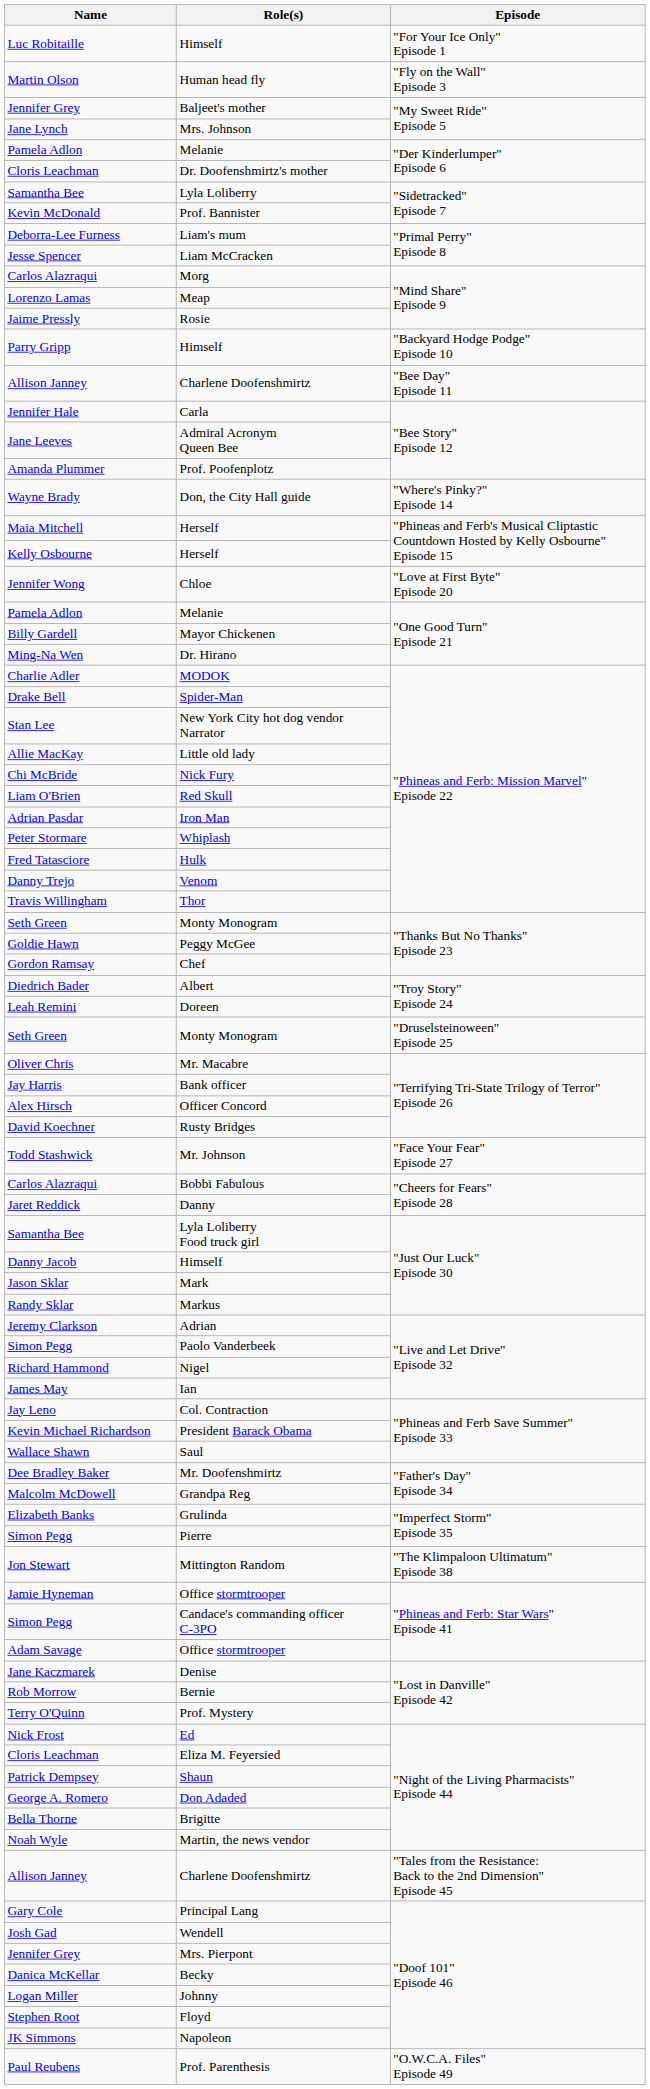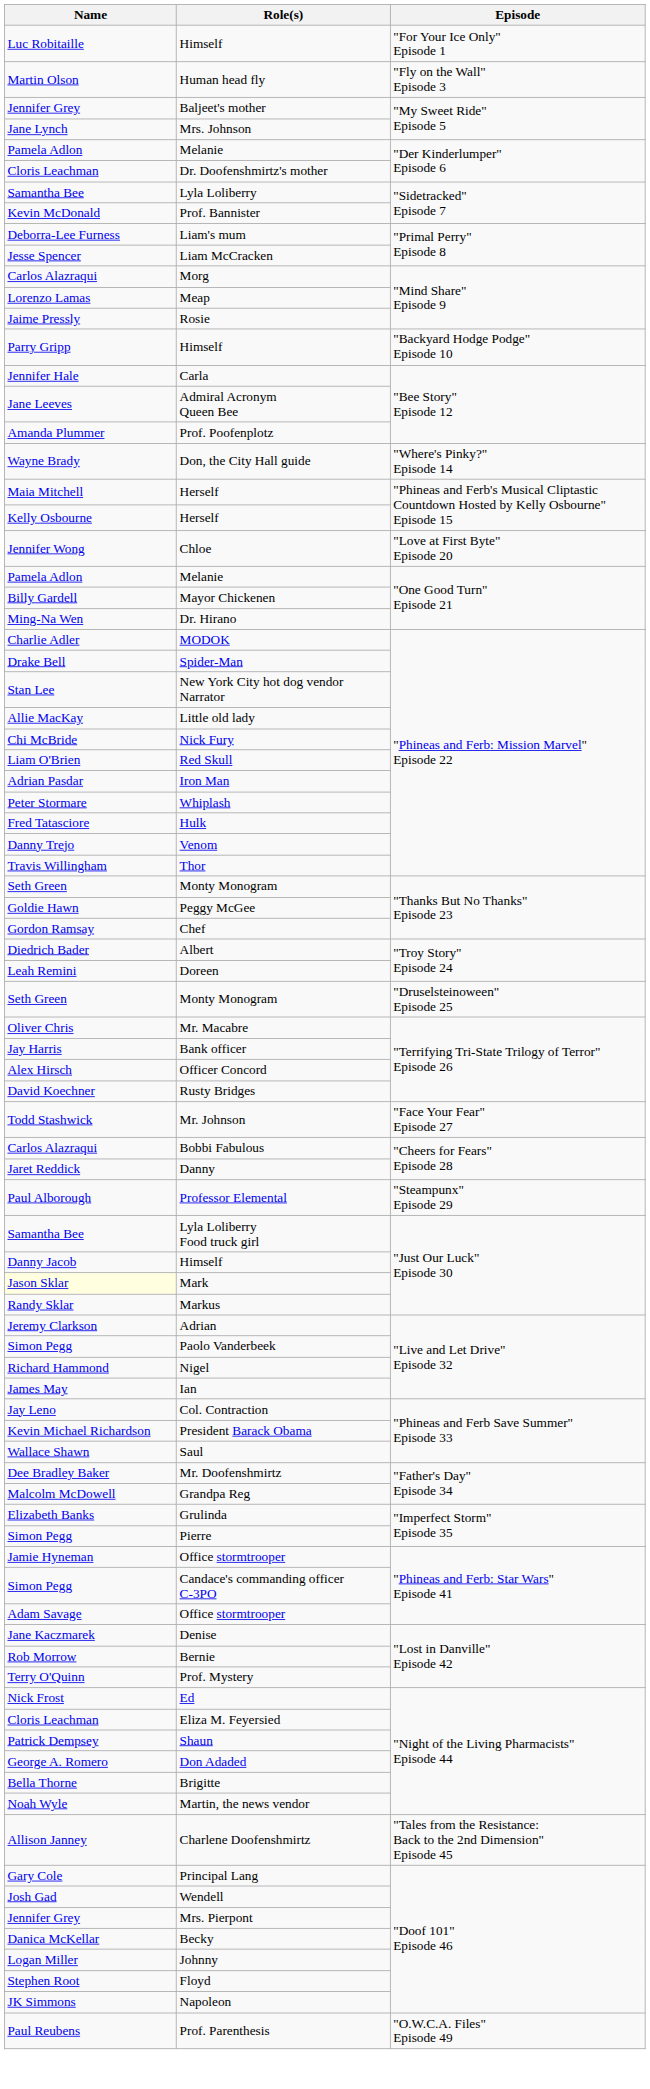 <table class="wikitable">
 <tr>
 <th scope="col" style="width: 200px;">Name</th>
 <th scope="col" style="width: 250px;">Role(s)</th>
 <th scope="col" style="width: 300px;">Episode</th>
 </tr>
 <tr>
 <td><a href='#'>Luc Robitaille</a></td>
 <td>Himself</td>
 <td>"For Your Ice Only"<br>Episode 1</td>
 </tr>
 <tr>
 <td><a href='#'>Martin Olson</a></td>
 <td>Human head fly</td>
 <td>"Fly on the Wall"<br>Episode 3</td>
 </tr>
 <tr>
 <td><a href='#'>Jennifer Grey</a></td>
 <td>Baljeet's mother</td>
 <td rowspan="2">"My Sweet Ride"<br>Episode 5</td>
 </tr>
 <tr>
 <td><a href='#'>Jane Lynch</a></td>
 <td>Mrs. Johnson</td>
 </tr>
 <tr>
 <td><a href='#'>Pamela Adlon</a></td>
 <td>Melanie</td>
 <td rowspan="2">"Der Kinderlumper"<br>Episode 6</td>
 </tr>
 <tr>
 <td><a href='#'>Cloris Leachman</a></td>
 <td>Dr. Doofenshmirtz's mother</td>
 </tr>
 <tr>
 <td><a href='#'>Samantha Bee</a></td>
 <td>Lyla Loliberry</td>
 <td rowspan="2">"Sidetracked"<br>Episode 7</td>
 </tr>
 <tr>
 <td><a href='#'>Kevin McDonald</a></td>
 <td>Prof. Bannister</td>
 </tr>
 <tr>
 <td><a href='#'>Deborra-Lee Furness</a></td>
 <td>Liam's mum</td>
 <td rowspan="2">"Primal Perry"<br>Episode 8</td>
 </tr>
 <tr>
 <td><a href='#'>Jesse Spencer</a></td>
 <td>Liam McCracken</td>
 </tr>
 <tr>
 <td><a href='#'>Carlos Alazraqui</a></td>
 <td>Morg</td>
 <td rowspan="3">"Mind Share"<br>Episode 9</td>
 </tr>
 <tr>
 <td><a href='#'>Lorenzo Lamas</a></td>
 <td>Meap</td>
 </tr>
 <tr>
 <td><a href='#'>Jaime Pressly</a></td>
 <td>Rosie</td>
 </tr>
 <tr>
 <td><a href='#'>Parry Gripp</a></td>
 <td>Himself</td>
 <td>"Backyard Hodge Podge"<br>Episode 10</td>
-</tr>
-<tr>
-<td><a href='#'>Allison Janney</a></td>
-<td>Charlene Doofenshmirtz</td>
-<td>"Bee Day"<br>Episode 11</td>
 </tr>
 <tr>
 <td><a href='#'>Jennifer Hale</a></td>
 <td>Carla</td>
 <td rowspan="3">"Bee Story"<br>Episode 12</td>
 </tr>
 <tr>
 <td><a href='#'>Jane Leeves</a></td>
 <td>Admiral Acronym<br>Queen Bee</td>
 </tr>
 <tr>
 <td><a href='#'>Amanda Plummer</a></td>
 <td>Prof. Poofenplotz</td>
 </tr>
 <tr>
 <td><a href='#'>Wayne Brady</a></td>
 <td>Don, the City Hall guide</td>
 <td>"Where's Pinky?"<br>Episode 14</td>
 </tr>
 <tr>
 <td><a href='#'>Maia Mitchell</a></td>
 <td>Herself</td>
 <td rowspan="2">"Phineas and Ferb's Musical Cliptastic<br>Countdown Hosted by Kelly Osbourne"<br>Episode 15</td>
 </tr>
 <tr>
 <td><a href='#'>Kelly Osbourne</a></td>
 <td>Herself</td>
 </tr>
 <tr>
 <td><a href='#'>Jennifer Wong</a></td>
 <td>Chloe</td>
 <td>"Love at First Byte"<br>Episode 20</td>
 </tr>
 <tr>
 <td><a href='#'>Pamela Adlon</a></td>
 <td>Melanie</td>
 <td rowspan="3">"One Good Turn"<br>Episode 21</td>
 </tr>
 <tr>
 <td><a href='#'>Billy Gardell</a></td>
 <td>Mayor Chickenen</td>
 </tr>
 <tr>
 <td><a href='#'>Ming-Na Wen</a></td>
 <td>Dr. Hirano</td>
 </tr>
 <tr>
 <td><a href='#'>Charlie Adler</a></td>
 <td><a href='#'>MODOK</a></td>
 <td rowspan="11">"<a href='#'>Phineas and Ferb: Mission Marvel</a>"<br>Episode 22</td>
 </tr>
 <tr>
 <td><a href='#'>Drake Bell</a></td>
 <td><a href='#'>Spider-Man</a></td>
 </tr>
 <tr>
 <td><a href='#'>Stan Lee</a></td>
 <td>New York City hot dog vendor<br>Narrator</td>
 </tr>
 <tr>
 <td><a href='#'>Allie MacKay</a></td>
 <td>Little old lady</td>
 </tr>
 <tr>
 <td><a href='#'>Chi McBride</a></td>
 <td><a href='#'>Nick Fury</a></td>
 </tr>
 <tr>
 <td><a href='#'>Liam O'Brien</a></td>
 <td><a href='#'>Red Skull</a></td>
 </tr>
 <tr>
 <td><a href='#'>Adrian Pasdar</a></td>
 <td><a href='#'>Iron Man</a></td>
 </tr>
 <tr>
 <td><a href='#'>Peter Stormare</a></td>
 <td><a href='#'>Whiplash</a></td>
 </tr>
 <tr>
 <td><a href='#'>Fred Tatasciore</a></td>
 <td><a href='#'>Hulk</a></td>
 </tr>
 <tr>
 <td><a href='#'>Danny Trejo</a></td>
 <td><a href='#'>Venom</a></td>
 </tr>
 <tr>
 <td><a href='#'>Travis Willingham</a></td>
 <td><a href='#'>Thor</a></td>
 </tr>
 <tr>
 <td><a href='#'>Seth Green</a></td>
 <td>Monty Monogram</td>
 <td rowspan="3">"Thanks But No Thanks"<br>Episode 23</td>
 </tr>
 <tr>
 <td><a href='#'>Goldie Hawn</a></td>
 <td>Peggy McGee</td>
 </tr>
 <tr>
 <td><a href='#'>Gordon Ramsay</a></td>
 <td>Chef</td>
 </tr>
 <tr>
 <td><a href='#'>Diedrich Bader</a></td>
 <td>Albert</td>
 <td rowspan="2">"Troy Story"<br>Episode 24</td>
 </tr>
 <tr>
 <td><a href='#'>Leah Remini</a></td>
 <td>Doreen</td>
 </tr>
 <tr>
 <td><a href='#'>Seth Green</a></td>
 <td>Monty Monogram</td>
 <td>"Druselsteinoween"<br>Episode 25</td>
 </tr>
 <tr>
 <td><a href='#'>Oliver Chris</a></td>
 <td>Mr. Macabre</td>
 <td rowspan="4">"Terrifying Tri-State Trilogy of Terror"<br>Episode 26</td>
 </tr>
 <tr>
 <td><a href='#'>Jay Harris</a></td>
 <td>Bank officer</td>
 </tr>
 <tr>
 <td><a href='#'>Alex Hirsch</a></td>
 <td>Officer Concord</td>
 </tr>
 <tr>
 <td><a href='#'>David Koechner</a></td>
 <td>Rusty Bridges</td>
 </tr>
 <tr>
 <td><a href='#'>Todd Stashwick</a></td>
 <td>Mr. Johnson</td>
 <td>"Face Your Fear"<br>Episode 27</td>
 </tr>
 <tr>
 <td><a href='#'>Carlos Alazraqui</a></td>
 <td>Bobbi Fabulous</td>
 <td rowspan="2">"Cheers for Fears"<br>Episode 28</td>
 </tr>
 <tr>
 <td><a href='#'>Jaret Reddick</a></td>
 <td>Danny</td>
 </tr>
 <tr>
+<td><a href='#'>Paul Alborough</a></td>
+<td><a href='#'>Professor Elemental</a></td>
+<td>"Steampunx"<br>Episode 29</td>
+</tr>
+<tr>
 <td><a href='#'>Samantha Bee</a></td>
 <td>Lyla Loliberry<br>Food truck girl</td>
 <td rowspan="4">"Just Our Luck"<br>Episode 30</td>
 </tr>
 <tr>
 <td><a href='#'>Danny Jacob</a></td>
 <td>Himself</td>
 </tr>
 <tr>
-<td><a href='#'>Jason Sklar</a></td>
+<td style="background: lightyellow;"><a href='#'>Jason Sklar</a></td>
 <td>Mark</td>
 </tr>
 <tr>
 <td><a href='#'>Randy Sklar</a></td>
 <td>Markus</td>
 </tr>
 <tr>
 <td><a href='#'>Jeremy Clarkson</a></td>
 <td>Adrian</td>
 <td rowspan="4">"Live and Let Drive"<br>Episode 32</td>
 </tr>
 <tr>
 <td><a href='#'>Simon Pegg</a></td>
 <td>Paolo Vanderbeek</td>
 </tr>
 <tr>
 <td><a href='#'>Richard Hammond</a></td>
 <td>Nigel</td>
 </tr>
 <tr>
 <td><a href='#'>James May</a></td>
 <td>Ian</td>
 </tr>
 <tr>
 <td><a href='#'>Jay Leno</a></td>
 <td>Col. Contraction</td>
 <td rowspan="3">"Phineas and Ferb Save Summer"<br>Episode 33</td>
 </tr>
 <tr>
 <td><a href='#'>Kevin Michael Richardson</a></td>
 <td>President <a href='#'>Barack Obama</a></td>
 </tr>
 <tr>
 <td><a href='#'>Wallace Shawn</a></td>
 <td>Saul</td>
 </tr>
 <tr>
 <td><a href='#'>Dee Bradley Baker</a></td>
 <td>Mr. Doofenshmirtz</td>
 <td rowspan="2">"Father's Day"<br>Episode 34</td>
 </tr>
 <tr>
 <td><a href='#'>Malcolm McDowell</a></td>
 <td>Grandpa Reg</td>
 </tr>
 <tr>
 <td><a href='#'>Elizabeth Banks</a></td>
 <td>Grulinda</td>
 <td rowspan="2">"Imperfect Storm"<br>Episode 35</td>
 </tr>
 <tr>
 <td><a href='#'>Simon Pegg</a></td>
 <td>Pierre</td>
-</tr>
-<tr>
-<td><a href='#'>Jon Stewart</a></td>
-<td>Mittington Random</td>
-<td>"The Klimpaloon Ultimatum"<br>Episode 38</td>
 </tr>
 <tr>
 <td><a href='#'>Jamie Hyneman</a></td>
 <td>Office <a href='#'>stormtrooper</a></td>
 <td rowspan="3">"<a href='#'>Phineas and Ferb: Star Wars</a>"<br>Episode 41</td>
 </tr>
 <tr>
 <td><a href='#'>Simon Pegg</a></td>
 <td>Candace's commanding officer<br><a href='#'>C-3PO</a></td>
 </tr>
 <tr>
 <td><a href='#'>Adam Savage</a></td>
 <td>Office <a href='#'>stormtrooper</a></td>
 </tr>
 <tr>
 <td><a href='#'>Jane Kaczmarek</a></td>
 <td>Denise</td>
 <td rowspan="3">"Lost in Danville"<br>Episode 42</td>
 </tr>
 <tr>
 <td><a href='#'>Rob Morrow</a></td>
 <td>Bernie</td>
 </tr>
 <tr>
 <td><a href='#'>Terry O'Quinn</a></td>
 <td>Prof. Mystery</td>
 </tr>
 <tr>
 <td><a href='#'>Nick Frost</a></td>
 <td><a href='#'>Ed</a></td>
 <td rowspan="6">"Night of the Living Pharmacists"<br>Episode 44</td>
 </tr>
 <tr>
 <td><a href='#'>Cloris Leachman</a></td>
 <td>Eliza M. Feyersied</td>
 </tr>
 <tr>
 <td><a href='#'>Patrick Dempsey</a></td>
 <td><a href='#'>Shaun</a></td>
 </tr>
 <tr>
 <td><a href='#'>George A. Romero</a></td>
 <td><a href='#'>Don Adaded</a></td>
 </tr>
 <tr>
 <td><a href='#'>Bella Thorne</a></td>
 <td>Brigitte</td>
 </tr>
 <tr>
 <td><a href='#'>Noah Wyle</a></td>
 <td>Martin, the news vendor</td>
 </tr>
 <tr>
 <td><a href='#'>Allison Janney</a></td>
 <td>Charlene Doofenshmirtz</td>
 <td>"Tales from the Resistance:<br>Back to the 2nd Dimension"<br>Episode 45</td>
 </tr>
 <tr>
 <td><a href='#'>Gary Cole</a></td>
 <td>Principal Lang</td>
 <td rowspan="7">"Doof 101"<br>Episode 46</td>
 </tr>
 <tr>
 <td><a href='#'>Josh Gad</a></td>
 <td>Wendell</td>
 </tr>
 <tr>
 <td><a href='#'>Jennifer Grey</a></td>
 <td>Mrs. Pierpont</td>
 </tr>
 <tr>
 <td><a href='#'>Danica McKellar</a></td>
 <td>Becky</td>
 </tr>
 <tr>
 <td><a href='#'>Logan Miller</a></td>
 <td>Johnny</td>
 </tr>
 <tr>
 <td><a href='#'>Stephen Root</a></td>
 <td>Floyd</td>
 </tr>
 <tr>
 <td><a href='#'>JK Simmons</a></td>
 <td>Napoleon</td>
 </tr>
 <tr>
 <td><a href='#'>Paul Reubens</a></td>
 <td>Prof. Parenthesis</td>
 <td>"O.W.C.A. Files"<br>Episode 49</td>
 </tr>
 </table>
